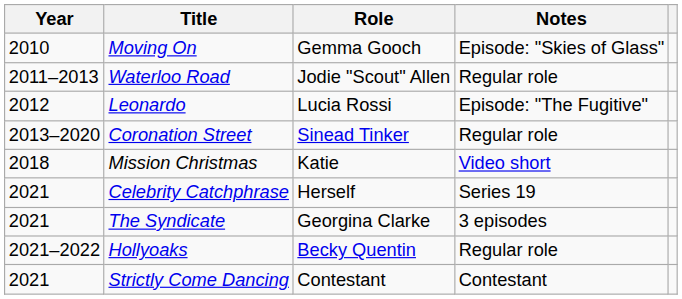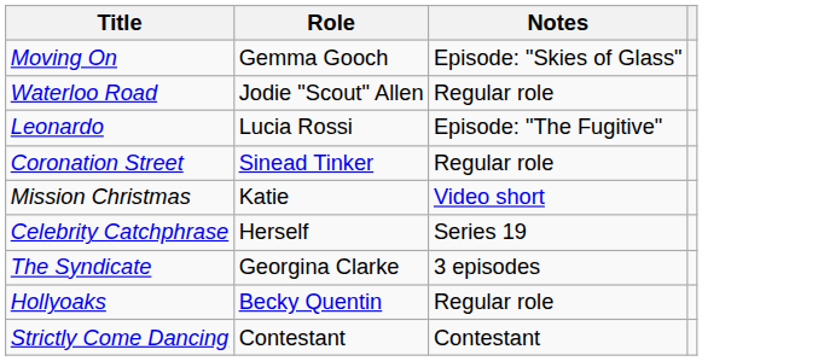 <table class="wikitable sortable">
 <tr>
-<th>Year</th>
 <th>Title</th>
 <th>Role</th>
 <th>Notes</th>
 <th></th>
 </tr>
 <tr>
-<td>2010</td>
 <td><em><a href='#'>Moving On</a></em></td>
 <td>Gemma Gooch</td>
 <td>Episode: "Skies of Glass"</td>
 <td></td>
 </tr>
 <tr>
-<td>2011–2013</td>
 <td><em><a href='#'>Waterloo Road</a></em></td>
 <td>Jodie "Scout" Allen</td>
 <td>Regular role</td>
 <td></td>
 </tr>
 <tr>
-<td>2012</td>
 <td><em><a href='#'>Leonardo</a></em></td>
 <td>Lucia Rossi</td>
 <td>Episode: "The Fugitive"</td>
 <td></td>
 </tr>
 <tr>
-<td>2013–2020</td>
 <td><em><a href='#'>Coronation Street</a></em></td>
 <td><a href='#'>Sinead Tinker</a></td>
 <td>Regular role</td>
 <td></td>
 </tr>
 <tr>
-<td>2018</td>
 <td><em>Mission Christmas</em></td>
 <td>Katie</td>
 <td><a href='#'>Video short</a></td>
 <td></td>
 </tr>
 <tr>
-<td>2021</td>
 <td><em><a href='#'>Celebrity Catchphrase</a></em></td>
 <td>Herself</td>
 <td>Series 19</td>
 <td></td>
 </tr>
 <tr>
-<td>2021</td>
 <td><em><a href='#'>The Syndicate</a></em></td>
 <td>Georgina Clarke</td>
 <td>3 episodes</td>
 <td></td>
 </tr>
 <tr>
-<td>2021–2022</td>
 <td><em><a href='#'>Hollyoaks</a></em></td>
 <td><a href='#'>Becky Quentin</a></td>
 <td>Regular role</td>
 <td></td>
 </tr>
 <tr>
-<td>2021</td>
 <td><em><a href='#'>Strictly Come Dancing</a></em></td>
 <td>Contestant</td>
 <td>Contestant</td>
 <td></td>
 </tr>
 </table>
